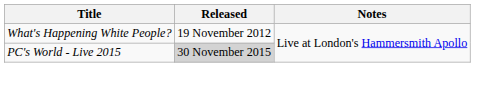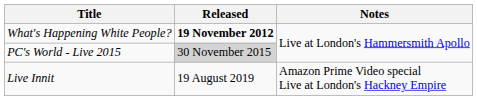 <table class="wikitable">
 <tr>
 <th>Title</th>
 <th>Released</th>
 <th>Notes</th>
 </tr>
 <tr>
 <td><em>What's Happening White People?</em></td>
-<td>19 November 2012</td>
+<td><strong>19 November 2012</strong></td>
 <td rowspan="2">Live at London's <a href='#'>Hammersmith Apollo</a></td>
 </tr>
 <tr>
 <td><em>PC's World - Live 2015</em></td>
 <td style="background: lightgrey;">30 November 2015</td>
 </tr>
+<tr>
+<td><em>Live Innit</em></td>
+<td>19 August 2019</td>
+<td>Amazon Prime Video special<br>Live at London's <a href='#'>Hackney Empire</a></td>
+</tr>
 </table>
